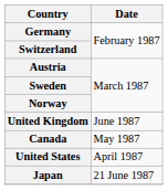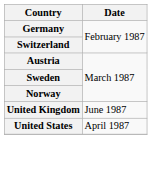 <table class="wikitable plainrowheaders">
 <tr>
 <th scope="col">Country</th>
 <th scope="col">Date</th>
 </tr>
 <tr>
 <th scope="row">Germany</th>
 <td rowspan="2">February 1987</td>
 </tr>
 <tr>
 <th scope="row">Switzerland</th>
 </tr>
 <tr>
 <th scope="row">Austria</th>
 <td rowspan="3">March 1987</td>
 </tr>
 <tr>
 <th scope="row">Sweden</th>
 </tr>
 <tr>
 <th scope="row">Norway</th>
 </tr>
 <tr>
 <th scope="row">United Kingdom</th>
 <td>June 1987</td>
 </tr>
 <tr>
-<th scope="row">Canada</th>
-<td>May 1987</td>
-</tr>
-<tr>
 <th scope="row">United States</th>
 <td>April 1987</td>
 </tr>
 <tr>
-<th scope="row">Japan</th>
-<td>21 June 1987</td>
-</tr>
-<tr>
 </tr>
 </table>
